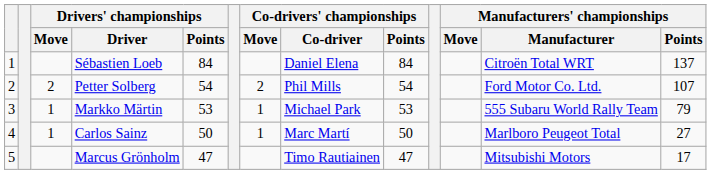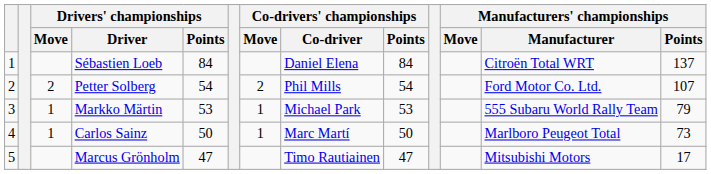 <table class="wikitable" style="font-size:85%;">
 <tr>
 <th rowspan="2"></th>
 <th rowspan="7" style="width:5px;"></th>
 <th colspan="3">Drivers' championships</th>
 <th rowspan="7" style="width:5px;"></th>
 <th colspan="3" nowrap>Co-drivers' championships</th>
 <th rowspan="7" style="width:5px;"></th>
 <th colspan="3" nowrap>Manufacturers' championships</th>
 </tr>
 <tr>
 <th>Move</th>
 <th>Driver</th>
 <th>Points</th>
 <th>Move</th>
 <th>Co-driver</th>
 <th>Points</th>
 <th>Move</th>
 <th>Manufacturer</th>
 <th>Points</th>
 </tr>
 <tr>
 <td align="center">1</td>
 <td align="center"></td>
 <td> <a href='#'>Sébastien Loeb</a></td>
 <td align="center">84</td>
 <td align="center"></td>
 <td> <a href='#'>Daniel Elena</a></td>
 <td align="center">84</td>
 <td align="center"></td>
 <td> <a href='#'>Citroën Total WRT</a></td>
 <td align="center">137</td>
 </tr>
 <tr>
 <td align="center">2</td>
 <td align="center"> 2</td>
 <td> <a href='#'>Petter Solberg</a></td>
 <td align="center">54</td>
 <td align="center"> 2</td>
 <td> <a href='#'>Phil Mills</a></td>
 <td align="center">54</td>
 <td align="center"></td>
 <td> <a href='#'>Ford Motor Co. Ltd.</a></td>
 <td align="center">107</td>
 </tr>
 <tr>
 <td align="center">3</td>
 <td align="center"> 1</td>
 <td> <a href='#'>Markko Märtin</a></td>
 <td align="center">53</td>
 <td align="center"> 1</td>
 <td> <a href='#'>Michael Park</a></td>
 <td align="center">53</td>
 <td align="center"></td>
 <td> <a href='#'>555 Subaru World Rally Team</a></td>
 <td align="center">79</td>
 </tr>
 <tr>
 <td align="center">4</td>
 <td align="center"> 1</td>
 <td> <a href='#'>Carlos Sainz</a></td>
 <td align="center">50</td>
 <td align="center"> 1</td>
 <td> <a href='#'>Marc Martí</a></td>
 <td align="center">50</td>
 <td align="center"></td>
 <td> <a href='#'>Marlboro Peugeot Total</a></td>
-<td align="center">27</td>
+<td align="center">73</td>
 </tr>
 <tr>
 <td align="center">5</td>
 <td align="center"></td>
 <td> <a href='#'>Marcus Grönholm</a></td>
 <td align="center">47</td>
 <td align="center"></td>
 <td> <a href='#'>Timo Rautiainen</a></td>
 <td align="center">47</td>
 <td align="center"></td>
 <td> <a href='#'>Mitsubishi Motors</a></td>
 <td align="center">17</td>
 </tr>
 </table>
